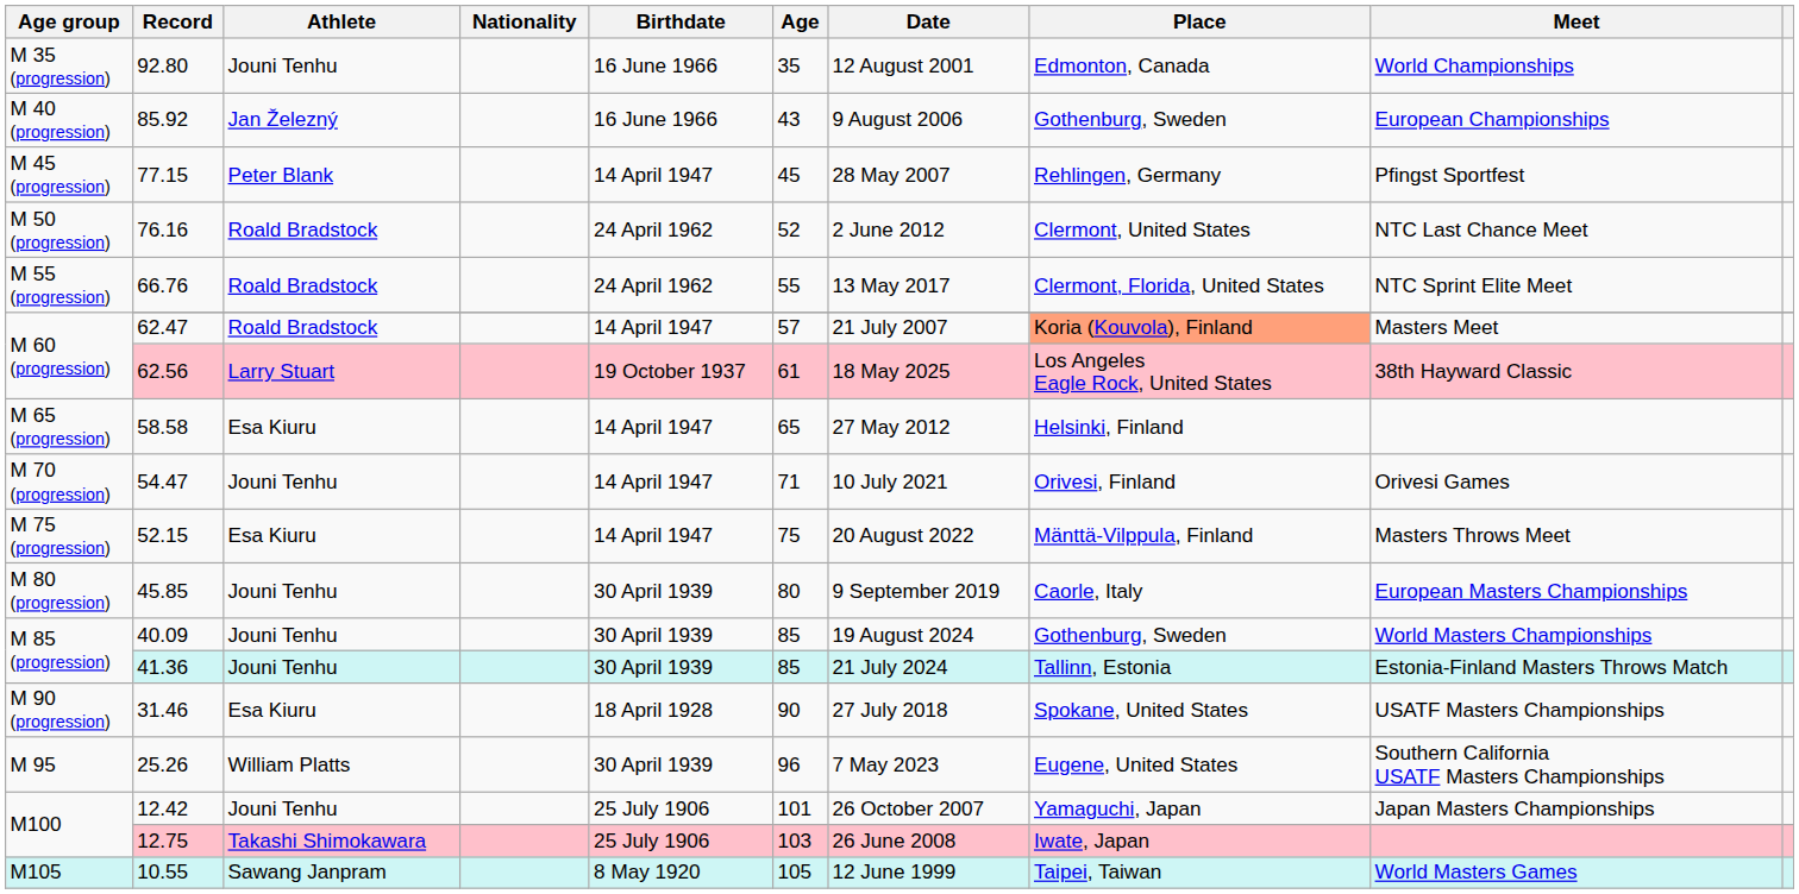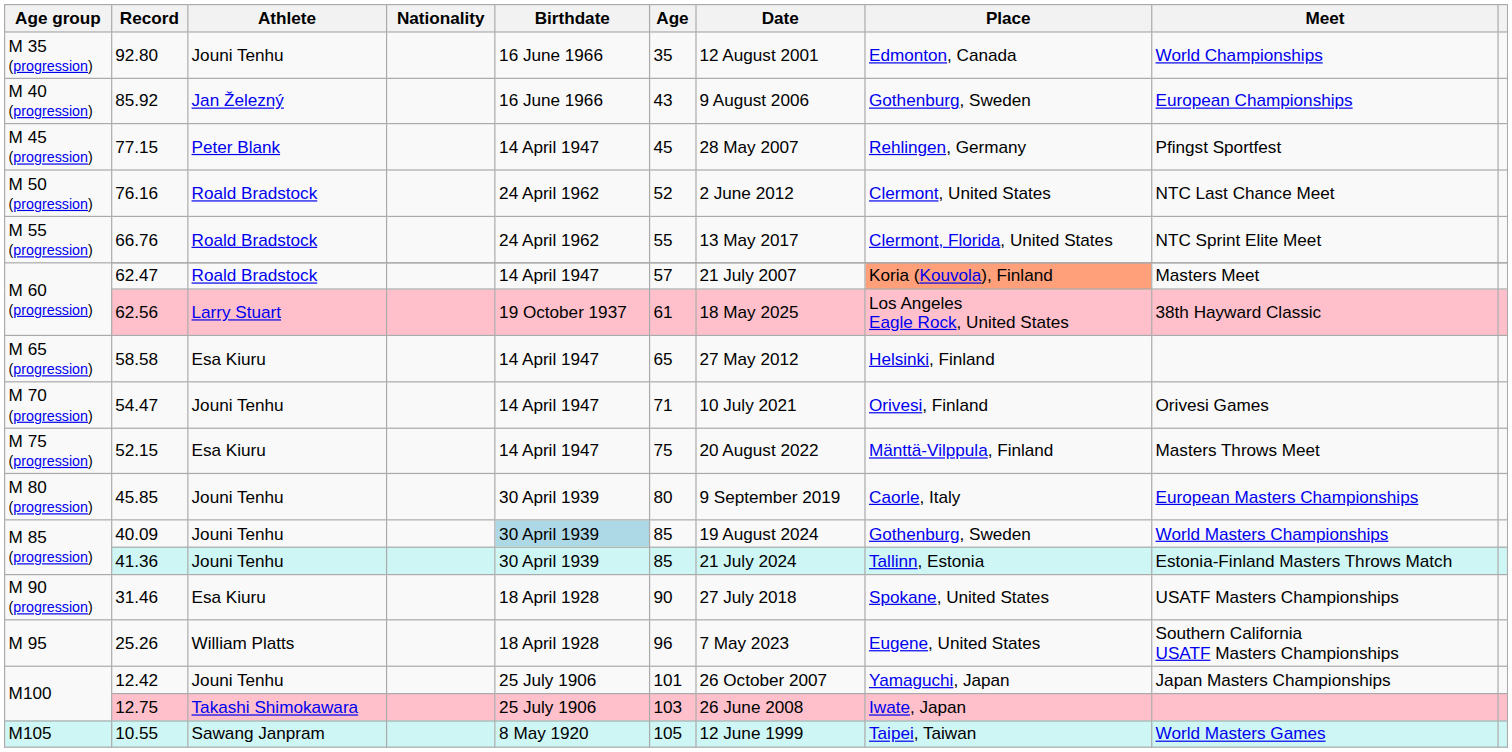 <table class="wikitable" style="font-size:90%; width: 100%;">
 <tr>
 <th>Age group</th>
 <th>Record</th>
 <th>Athlete</th>
 <th>Nationality</th>
 <th>Birthdate</th>
 <th>Age</th>
 <th>Date</th>
 <th>Place</th>
 <th>Meet</th>
 <th></th>
 </tr>
 <tr>
 <td>M 35 <br><small>(<a href='#'>progression</a>)</small></td>
 <td>92.80</td>
 <td>Jouni Tenhu</td>
 <td></td>
 <td>16 June 1966</td>
 <td>35</td>
 <td>12 August 2001</td>
 <td><a href='#'>Edmonton</a>, Canada</td>
 <td><a href='#'>World Championships</a></td>
 <td></td>
 </tr>
 <tr>
 <td>M 40 <br><small>(<a href='#'>progression</a>)</small></td>
 <td>85.92</td>
 <td><a href='#'>Jan Železný</a></td>
 <td></td>
 <td>16 June 1966</td>
 <td>43</td>
 <td>9 August 2006</td>
 <td><a href='#'>Gothenburg</a>, Sweden</td>
 <td><a href='#'>European Championships</a></td>
 <td></td>
 </tr>
 <tr>
 <td>M 45 <br><small>(<a href='#'>progression</a>)</small></td>
 <td>77.15</td>
 <td><a href='#'>Peter Blank</a></td>
 <td></td>
 <td>14 April 1947</td>
 <td>45</td>
 <td>28 May 2007</td>
 <td><a href='#'>Rehlingen</a>, Germany</td>
 <td>Pfingst Sportfest</td>
 <td></td>
 </tr>
 <tr>
 <td>M 50 <br><small>(<a href='#'>progression</a>)</small></td>
 <td>76.16</td>
 <td><a href='#'>Roald Bradstock</a></td>
 <td></td>
 <td>24 April 1962</td>
 <td>52</td>
 <td>2 June 2012</td>
 <td><a href='#'>Clermont</a>, United States</td>
 <td>NTC Last Chance Meet</td>
 <td></td>
 </tr>
 <tr>
 <td>M 55 <br><small>(<a href='#'>progression</a>)</small></td>
 <td>66.76</td>
 <td><a href='#'>Roald Bradstock</a></td>
 <td></td>
 <td>24 April 1962</td>
 <td>55</td>
 <td>13 May 2017</td>
 <td><a href='#'>Clermont, Florida</a>, United States</td>
 <td>NTC Sprint Elite Meet</td>
 <td></td>
 </tr>
 <tr>
 <td rowspan=3>M 60 <br><small>(<a href='#'>progression</a>)</small></td>
 </tr>
 <tr>
 <td>62.47</td>
 <td><a href='#'>Roald Bradstock</a></td>
 <td></td>
 <td>14 April 1947</td>
 <td>57</td>
 <td>21 July 2007</td>
 <td style="background: lightsalmon;">Koria (<a href='#'>Kouvola</a>), Finland</td>
 <td>Masters Meet</td>
 <td></td>
 </tr>
 <tr style="background:pink">
 <td>62.56</td>
 <td><a href='#'>Larry Stuart</a></td>
 <td></td>
 <td>19 October 1937</td>
 <td>61</td>
 <td>18 May 2025</td>
 <td>Los Angeles<br><a href='#'>Eagle Rock</a>, United States</td>
 <td>38th Hayward Classic</td>
 <td></td>
 </tr>
 <tr>
 <td>M 65 <br><small>(<a href='#'>progression</a>)</small></td>
 <td>58.58</td>
 <td>Esa Kiuru</td>
 <td></td>
 <td>14 April 1947</td>
 <td>65</td>
 <td>27 May 2012</td>
 <td><a href='#'>Helsinki</a>, Finland</td>
 <td></td>
 <td></td>
 </tr>
 <tr>
 <td>M 70 <br><small>(<a href='#'>progression</a>)</small></td>
 <td>54.47</td>
 <td>Jouni Tenhu</td>
 <td></td>
 <td>14 April 1947</td>
 <td>71</td>
 <td>10 July 2021</td>
 <td><a href='#'>Orivesi</a>, Finland</td>
 <td>Orivesi Games</td>
 <td></td>
 </tr>
 <tr>
 <td>M 75 <br><small>(<a href='#'>progression</a>)</small></td>
 <td>52.15</td>
 <td>Esa Kiuru</td>
 <td></td>
 <td>14 April 1947</td>
 <td>75</td>
 <td>20 August 2022</td>
 <td><a href='#'>Mänttä-Vilppula</a>, Finland</td>
 <td>Masters Throws Meet</td>
 <td></td>
 </tr>
 <tr>
 <td>M 80 <br><small>(<a href='#'>progression</a>)</small></td>
 <td>45.85</td>
 <td>Jouni Tenhu</td>
 <td></td>
 <td>30 April 1939</td>
 <td>80</td>
 <td>9 September 2019</td>
 <td><a href='#'>Caorle</a>, Italy</td>
 <td><a href='#'>European Masters Championships</a></td>
 <td></td>
 </tr>
 <tr>
 <td rowspan=2>M 85 <br><small>(<a href='#'>progression</a>)</small></td>
 <td>40.09</td>
 <td>Jouni Tenhu</td>
 <td></td>
-<td>30 April 1939</td>
+<td style="background: lightblue;">30 April 1939</td>
 <td>85</td>
 <td>19 August 2024</td>
 <td><a href='#'>Gothenburg</a>, Sweden</td>
 <td><a href='#'>World Masters Championships</a></td>
 <td></td>
 </tr>
 <tr style="background:#cef6f5;">
 <td>41.36</td>
 <td>Jouni Tenhu</td>
 <td></td>
 <td>30 April 1939</td>
 <td>85</td>
 <td>21 July 2024</td>
 <td><a href='#'>Tallinn</a>, Estonia</td>
 <td>Estonia-Finland Masters Throws Match</td>
 <td></td>
 </tr>
 <tr>
 <td>M 90 <br><small>(<a href='#'>progression</a>)</small></td>
 <td>31.46</td>
 <td>Esa Kiuru</td>
 <td></td>
 <td>18 April 1928</td>
 <td>90</td>
 <td>27 July 2018</td>
 <td><a href='#'>Spokane</a>, United States</td>
 <td>USATF Masters Championships</td>
 <td></td>
 </tr>
 <tr>
 <td>M 95</td>
 <td>25.26</td>
 <td>William Platts</td>
 <td></td>
-<td>30 April 1939</td>
+<td>18 April 1928</td>
 <td>96</td>
 <td>7 May 2023</td>
 <td><a href='#'>Eugene</a>, United States</td>
 <td>Southern California<br><a href='#'>USATF</a> Masters Championships</td>
 <td></td>
 </tr>
 <tr>
 <td rowspan=2>M100</td>
 <td>12.42</td>
 <td>Jouni Tenhu</td>
 <td></td>
 <td>25 July 1906</td>
 <td>101</td>
 <td>26 October 2007</td>
 <td><a href='#'>Yamaguchi</a>, Japan</td>
 <td>Japan Masters Championships</td>
 <td></td>
 </tr>
 <tr style="background:pink">
 <td>12.75</td>
 <td><a href='#'>Takashi Shimokawara</a></td>
 <td></td>
 <td>25 July 1906</td>
 <td>103</td>
 <td>26 June 2008</td>
 <td><a href='#'>Iwate</a>, Japan</td>
 <td></td>
 <td></td>
 </tr>
 <tr style="background:#cef6f5;">
 <td>M105</td>
 <td>10.55</td>
 <td>Sawang Janpram</td>
 <td></td>
 <td>8 May 1920</td>
 <td>105</td>
 <td>12 June 1999</td>
 <td><a href='#'>Taipei</a>, Taiwan</td>
 <td><a href='#'>World Masters Games</a></td>
 <td></td>
 </tr>
 </table>
